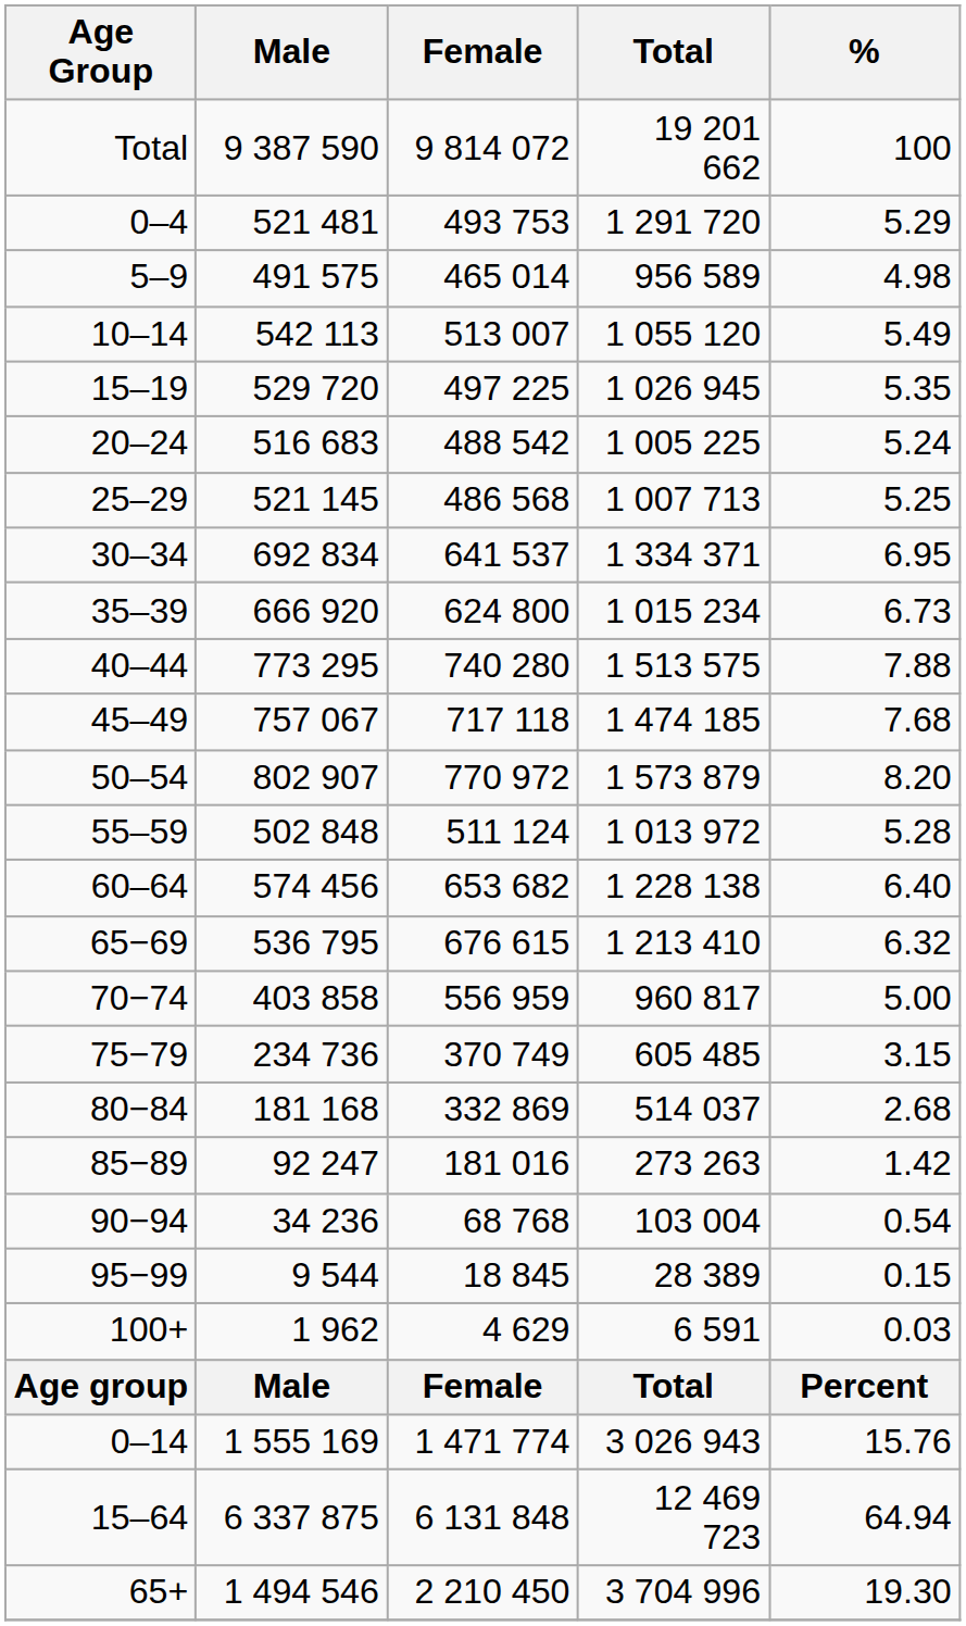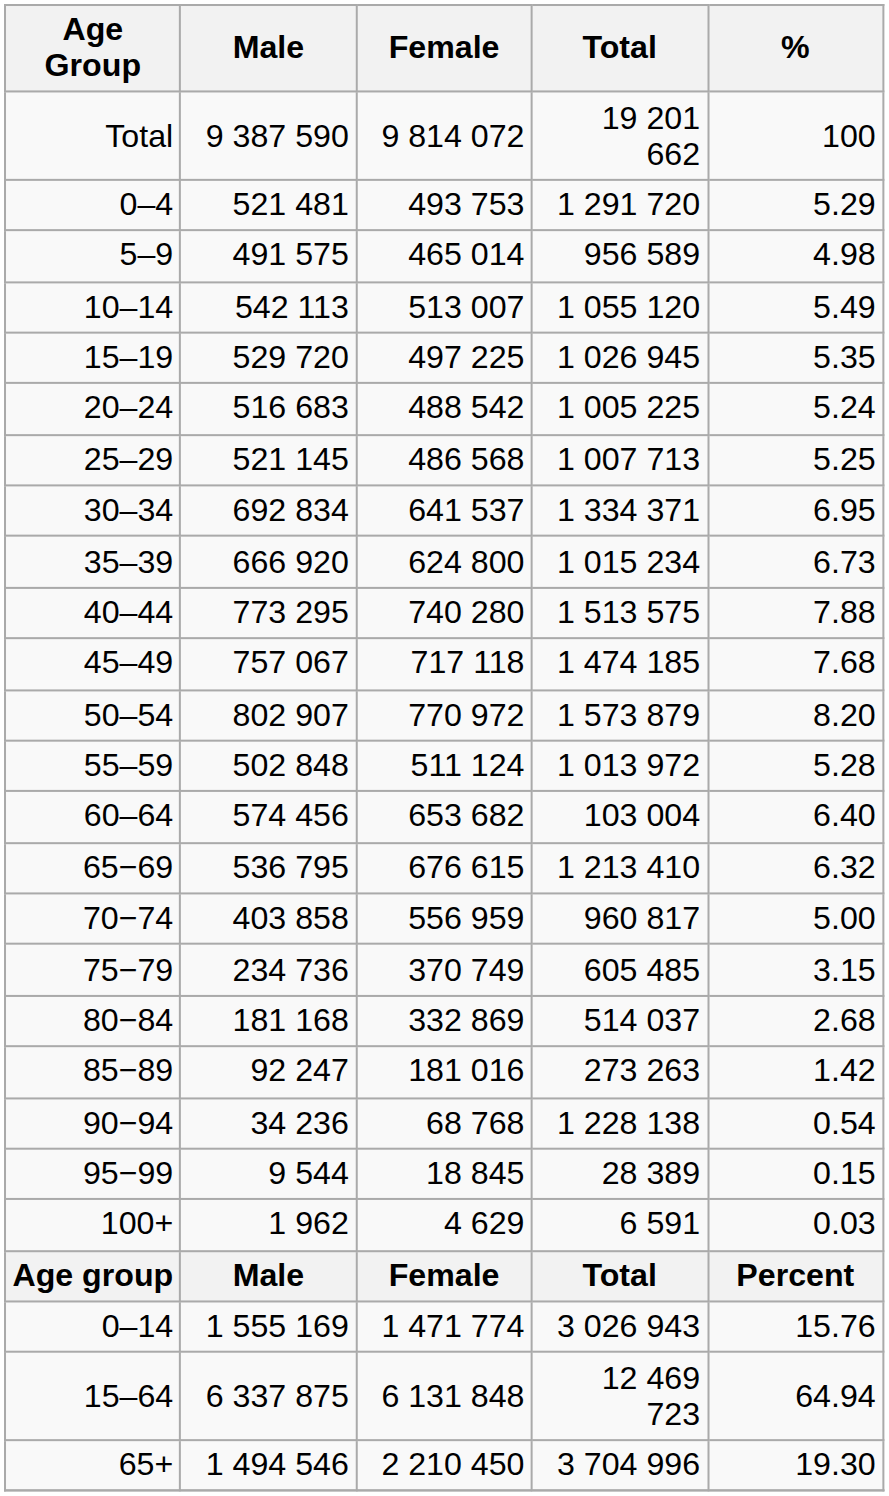 <table class="wikitable">
 <tr>
 <th width="80pt">Age Group</th>
 <th width="80pt">Male</th>
 <th width="80pt">Female</th>
 <th width="80pt">Total</th>
 <th width="80pt">%</th>
 </tr>
 <tr>
 <td align="right">Total</td>
 <td align="right">9 387 590</td>
 <td align="right">9 814 072</td>
 <td align="right">19 201 662</td>
 <td align="right">100</td>
 </tr>
 <tr>
 <td align="right">0–4</td>
 <td align="right">521 481</td>
 <td align="right">493 753</td>
 <td align="right">1 291 720</td>
 <td align="right">5.29</td>
 </tr>
 <tr>
 <td align="right">5–9</td>
 <td align="right">491 575</td>
 <td align="right">465 014</td>
 <td align="right">956 589</td>
 <td align="right">4.98</td>
 </tr>
 <tr>
 <td align="right">10–14</td>
 <td align="right">542 113</td>
 <td align="right">513 007</td>
 <td align="right">1 055 120</td>
 <td align="right">5.49</td>
 </tr>
 <tr>
 <td align="right">15–19</td>
 <td align="right">529 720</td>
 <td align="right">497 225</td>
 <td align="right">1 026 945</td>
 <td align="right">5.35</td>
 </tr>
 <tr>
 <td align="right">20–24</td>
 <td align="right">516 683</td>
 <td align="right">488 542</td>
 <td align="right">1 005 225</td>
 <td align="right">5.24</td>
 </tr>
 <tr>
 <td align="right">25–29</td>
 <td align="right">521 145</td>
 <td align="right">486 568</td>
 <td align="right">1 007 713</td>
 <td align="right">5.25</td>
 </tr>
 <tr>
 <td align="right">30–34</td>
 <td align="right">692 834</td>
 <td align="right">641 537</td>
 <td align="right">1 334 371</td>
 <td align="right">6.95</td>
 </tr>
 <tr>
 <td align="right">35–39</td>
 <td align="right">666 920</td>
 <td align="right">624 800</td>
 <td align="right">1 015 234</td>
 <td align="right">6.73</td>
 </tr>
 <tr>
 <td align="right">40–44</td>
 <td align="right">773 295</td>
 <td align="right">740 280</td>
 <td align="right">1 513 575</td>
 <td align="right">7.88</td>
 </tr>
 <tr>
 <td align="right">45–49</td>
 <td align="right">757 067</td>
 <td align="right">717 118</td>
 <td align="right">1 474 185</td>
 <td align="right">7.68</td>
 </tr>
 <tr>
 <td align="right">50–54</td>
 <td align="right">802 907</td>
 <td align="right">770 972</td>
 <td align="right">1 573 879</td>
 <td align="right">8.20</td>
 </tr>
 <tr>
 <td align="right">55–59</td>
 <td align="right">502 848</td>
 <td align="right">511 124</td>
 <td align="right">1 013 972</td>
 <td align="right">5.28</td>
 </tr>
 <tr>
 <td align="right">60–64</td>
 <td align="right">574 456</td>
 <td align="right">653 682</td>
-<td align="right">1 228 138</td>
+<td align="right">103 004</td>
 <td align="right">6.40</td>
 </tr>
 <tr>
 <td align="right">65−69</td>
 <td align="right">536 795</td>
 <td align="right">676 615</td>
 <td align="right">1 213 410</td>
 <td align="right">6.32</td>
 </tr>
 <tr>
 <td align="right">70−74</td>
 <td align="right">403 858</td>
 <td align="right">556 959</td>
 <td align="right">960 817</td>
 <td align="right">5.00</td>
 </tr>
 <tr>
 <td align="right">75−79</td>
 <td align="right">234 736</td>
 <td align="right">370 749</td>
 <td align="right">605 485</td>
 <td align="right">3.15</td>
 </tr>
 <tr>
 <td align="right">80−84</td>
 <td align="right">181 168</td>
 <td align="right">332 869</td>
 <td align="right">514 037</td>
 <td align="right">2.68</td>
 </tr>
 <tr>
 <td align="right">85−89</td>
 <td align="right">92 247</td>
 <td align="right">181 016</td>
 <td align="right">273 263</td>
 <td align="right">1.42</td>
 </tr>
 <tr>
 <td align="right">90−94</td>
 <td align="right">34 236</td>
 <td align="right">68 768</td>
-<td align="right">103 004</td>
+<td align="right">1 228 138</td>
 <td align="right">0.54</td>
 </tr>
 <tr>
 <td align="right">95−99</td>
 <td align="right">9 544</td>
 <td align="right">18 845</td>
 <td align="right">28 389</td>
 <td align="right">0.15</td>
 </tr>
 <tr>
 <td align="right">100+</td>
 <td align="right">1 962</td>
 <td align="right">4 629</td>
 <td align="right">6 591</td>
 <td align="right">0.03</td>
 </tr>
 <tr>
 <th width="50">Age group</th>
 <th width="80pt">Male</th>
 <th width="80">Female</th>
 <th width="80">Total</th>
 <th width="50">Percent</th>
 </tr>
 <tr>
 <td align="right">0–14</td>
 <td align="right">1 555 169</td>
 <td align="right">1 471 774</td>
 <td align="right">3 026 943</td>
 <td align="right">15.76</td>
 </tr>
 <tr>
 <td align="right">15–64</td>
 <td align="right">6 337 875</td>
 <td align="right">6 131 848</td>
 <td align="right">12 469 723</td>
 <td align="right">64.94</td>
 </tr>
 <tr>
 <td align="right">65+</td>
 <td align="right">1 494 546</td>
 <td align="right">2 210 450</td>
 <td align="right">3 704 996</td>
 <td align="right">19.30</td>
 </tr>
 <tr>
 </tr>
 </table>
